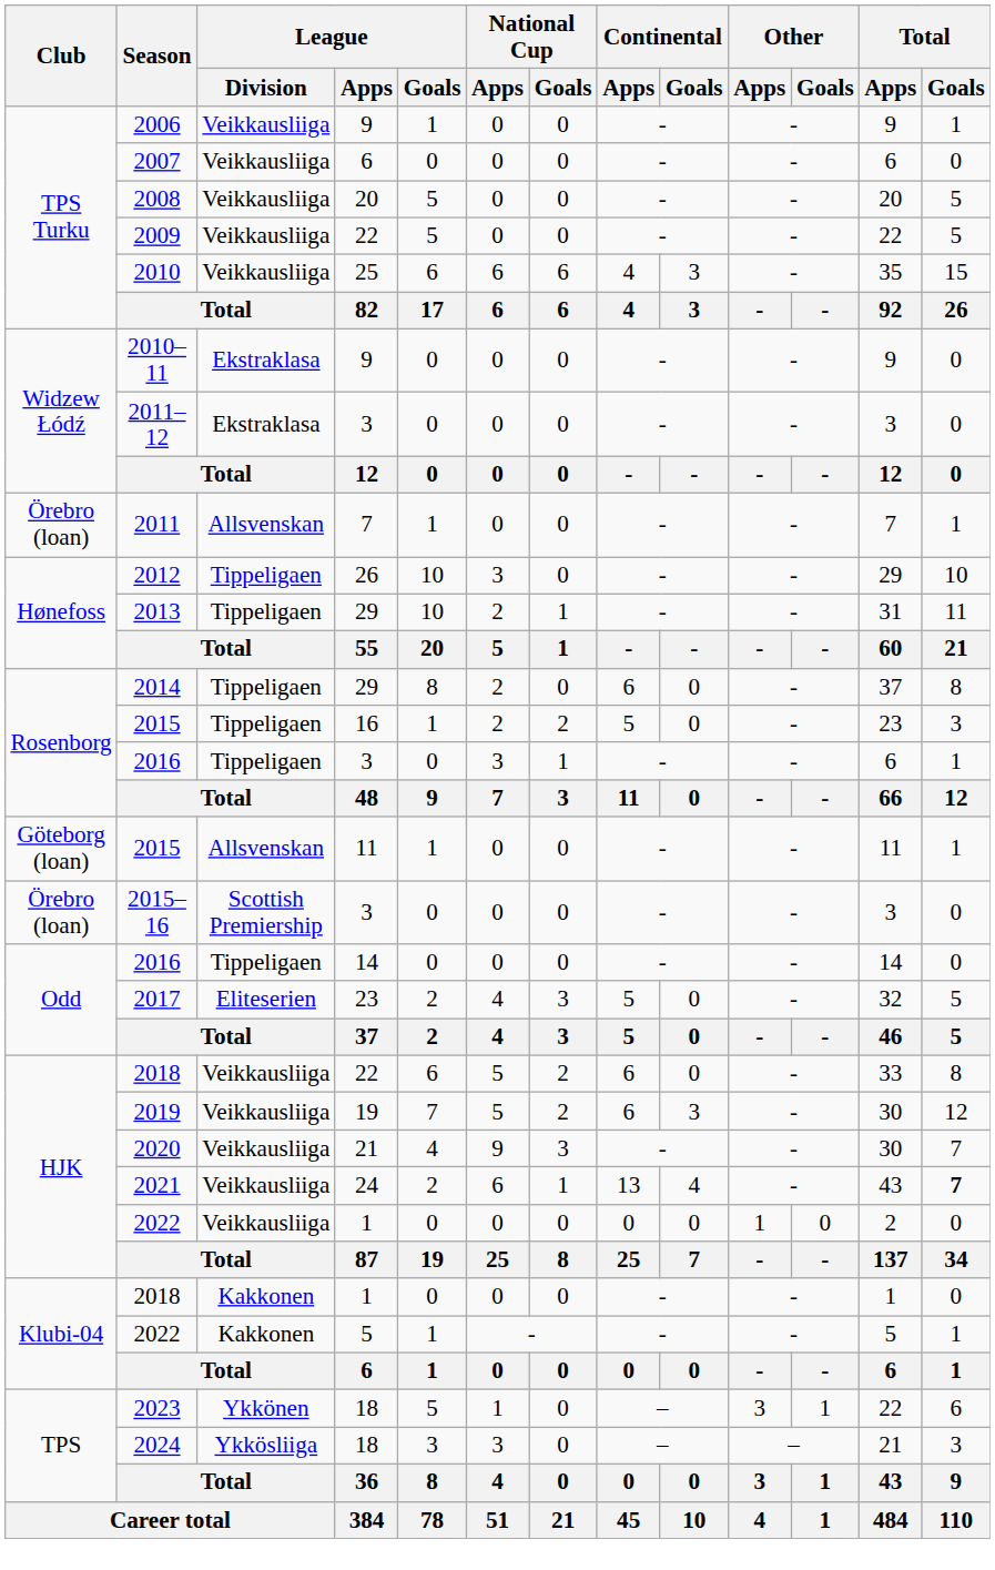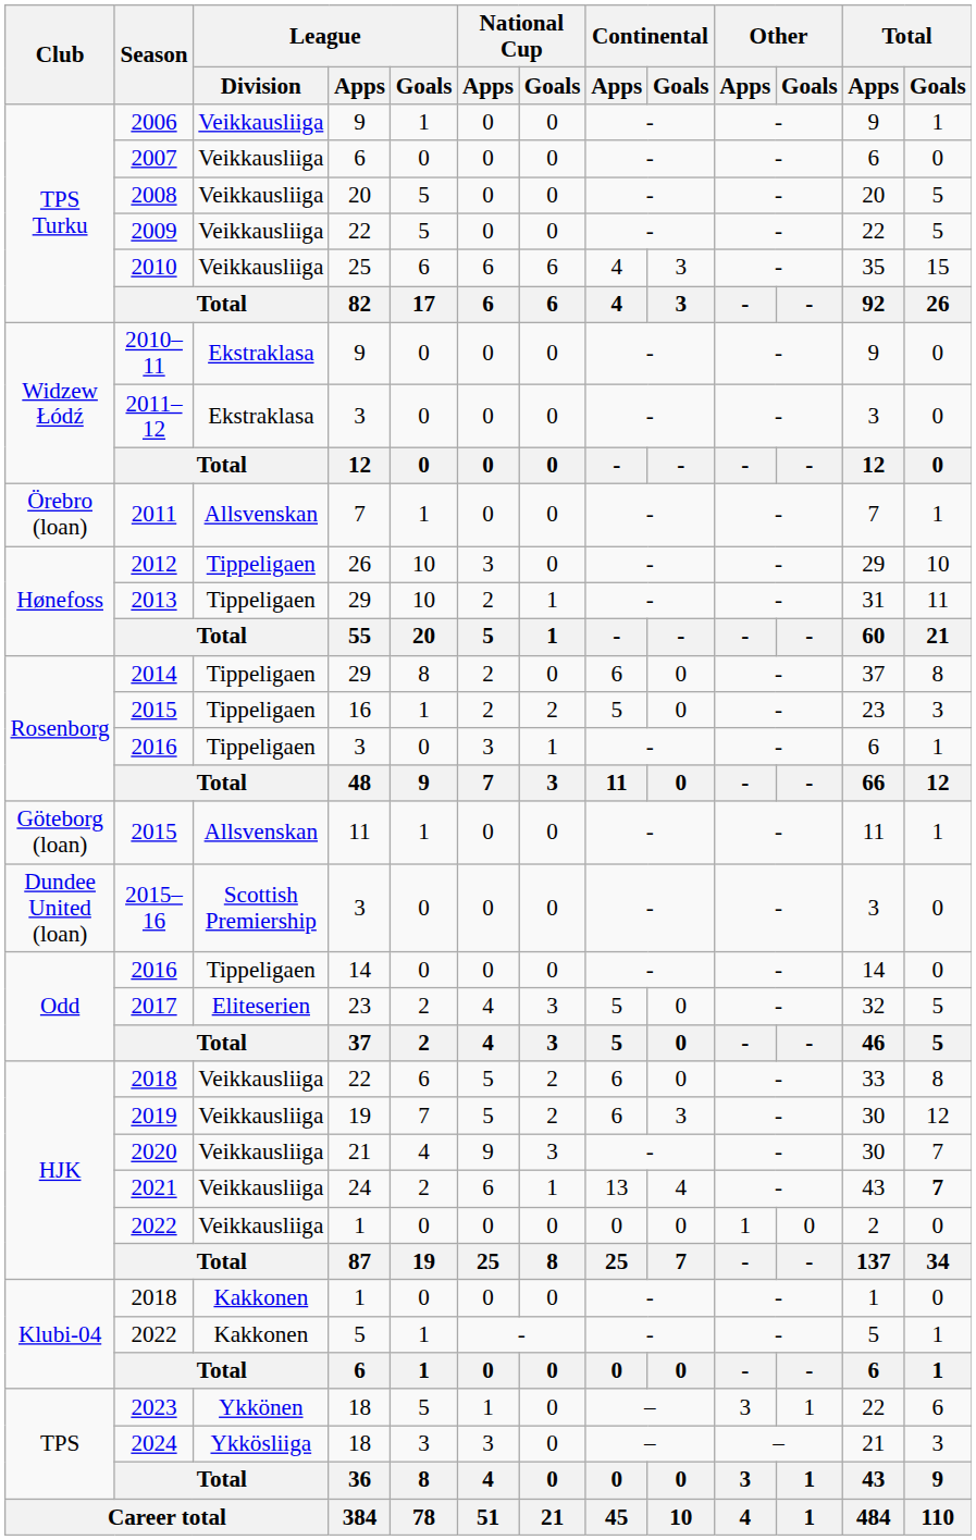 <table class="wikitable" style="text-align: center;">
 <tr>
 <th rowspan="2">Club</th>
 <th rowspan="2">Season</th>
 <th colspan="3">League</th>
 <th colspan="2">National Cup</th>
 <th colspan="2">Continental</th>
 <th colspan="2">Other</th>
 <th colspan="2">Total</th>
 </tr>
 <tr>
 <th>Division</th>
 <th>Apps</th>
 <th>Goals</th>
 <th>Apps</th>
 <th>Goals</th>
 <th>Apps</th>
 <th>Goals</th>
 <th>Apps</th>
 <th>Goals</th>
 <th>Apps</th>
 <th>Goals</th>
 </tr>
 <tr>
 <td rowspan="6"><a href='#'>TPS Turku</a></td>
 <td><a href='#'>2006</a></td>
 <td><a href='#'>Veikkausliiga</a></td>
 <td>9</td>
 <td>1</td>
 <td>0</td>
 <td>0</td>
 <td colspan="2">-</td>
 <td colspan="2">-</td>
 <td>9</td>
 <td>1</td>
 </tr>
 <tr>
 <td><a href='#'>2007</a></td>
 <td>Veikkausliiga</td>
 <td>6</td>
 <td>0</td>
 <td>0</td>
 <td>0</td>
 <td colspan="2">-</td>
 <td colspan="2">-</td>
 <td>6</td>
 <td>0</td>
 </tr>
 <tr>
 <td><a href='#'>2008</a></td>
 <td>Veikkausliiga</td>
 <td>20</td>
 <td>5</td>
 <td>0</td>
 <td>0</td>
 <td colspan="2">-</td>
 <td colspan="2">-</td>
 <td>20</td>
 <td>5</td>
 </tr>
 <tr>
 <td><a href='#'>2009</a></td>
 <td>Veikkausliiga</td>
 <td>22</td>
 <td>5</td>
 <td>0</td>
 <td>0</td>
 <td colspan="2">-</td>
 <td colspan="2">-</td>
 <td>22</td>
 <td>5</td>
 </tr>
 <tr>
 <td><a href='#'>2010</a></td>
 <td>Veikkausliiga</td>
 <td>25</td>
 <td>6</td>
 <td>6</td>
 <td>6</td>
 <td>4</td>
 <td>3</td>
 <td colspan="2">-</td>
 <td>35</td>
 <td>15</td>
 </tr>
 <tr>
 <th colspan="2">Total</th>
 <th>82</th>
 <th>17</th>
 <th>6</th>
 <th>6</th>
 <th>4</th>
 <th>3</th>
 <th>-</th>
 <th>-</th>
 <th>92</th>
 <th>26</th>
 </tr>
 <tr>
 <td rowspan="3"><a href='#'>Widzew Łódź</a></td>
 <td><a href='#'>2010–11</a></td>
 <td><a href='#'>Ekstraklasa</a></td>
 <td>9</td>
 <td>0</td>
 <td>0</td>
 <td>0</td>
 <td colspan="2">-</td>
 <td colspan="2">-</td>
 <td>9</td>
 <td>0</td>
 </tr>
 <tr>
 <td><a href='#'>2011–12</a></td>
 <td>Ekstraklasa</td>
 <td>3</td>
 <td>0</td>
 <td>0</td>
 <td>0</td>
 <td colspan="2">-</td>
 <td colspan="2">-</td>
 <td>3</td>
 <td>0</td>
 </tr>
 <tr>
 <th colspan="2">Total</th>
 <th>12</th>
 <th>0</th>
 <th>0</th>
 <th>0</th>
 <th>-</th>
 <th>-</th>
 <th>-</th>
 <th>-</th>
 <th>12</th>
 <th>0</th>
 </tr>
 <tr>
 <td><a href='#'>Örebro</a> (loan)</td>
 <td><a href='#'>2011</a></td>
 <td><a href='#'>Allsvenskan</a></td>
 <td>7</td>
 <td>1</td>
 <td>0</td>
 <td>0</td>
 <td colspan="2">-</td>
 <td colspan="2">-</td>
 <td>7</td>
 <td>1</td>
 </tr>
 <tr>
 <td rowspan="3"><a href='#'>Hønefoss</a></td>
 <td><a href='#'>2012</a></td>
 <td><a href='#'>Tippeligaen</a></td>
 <td>26</td>
 <td>10</td>
 <td>3</td>
 <td>0</td>
 <td colspan="2">-</td>
 <td colspan="2">-</td>
 <td>29</td>
 <td>10</td>
 </tr>
 <tr>
 <td><a href='#'>2013</a></td>
 <td>Tippeligaen</td>
 <td>29</td>
 <td>10</td>
 <td>2</td>
 <td>1</td>
 <td colspan="2">-</td>
 <td colspan="2">-</td>
 <td>31</td>
 <td>11</td>
 </tr>
 <tr>
 <th colspan="2">Total</th>
 <th>55</th>
 <th>20</th>
 <th>5</th>
 <th>1</th>
 <th>-</th>
 <th>-</th>
 <th>-</th>
 <th>-</th>
 <th>60</th>
 <th>21</th>
 </tr>
 <tr>
 <td rowspan="4"><a href='#'>Rosenborg</a></td>
 <td><a href='#'>2014</a></td>
 <td>Tippeligaen</td>
 <td>29</td>
 <td>8</td>
 <td>2</td>
 <td>0</td>
 <td>6</td>
 <td>0</td>
 <td colspan="2">-</td>
 <td>37</td>
 <td>8</td>
 </tr>
 <tr>
 <td><a href='#'>2015</a></td>
 <td>Tippeligaen</td>
 <td>16</td>
 <td>1</td>
 <td>2</td>
 <td>2</td>
 <td>5</td>
 <td>0</td>
 <td colspan="2">-</td>
 <td>23</td>
 <td>3</td>
 </tr>
 <tr>
 <td><a href='#'>2016</a></td>
 <td>Tippeligaen</td>
 <td>3</td>
 <td>0</td>
 <td>3</td>
 <td>1</td>
 <td colspan="2">-</td>
 <td colspan="2">-</td>
 <td>6</td>
 <td>1</td>
 </tr>
 <tr>
 <th colspan="2">Total</th>
 <th>48</th>
 <th>9</th>
 <th>7</th>
 <th>3</th>
 <th>11</th>
 <th>0</th>
 <th>-</th>
 <th>-</th>
 <th>66</th>
 <th>12</th>
 </tr>
 <tr>
 <td><a href='#'>Göteborg</a> (loan)</td>
 <td><a href='#'>2015</a></td>
 <td><a href='#'>Allsvenskan</a></td>
 <td>11</td>
 <td>1</td>
 <td>0</td>
 <td>0</td>
 <td colspan="2">-</td>
 <td colspan="2">-</td>
 <td>11</td>
 <td>1</td>
 </tr>
 <tr>
-<td><a href='#'>Örebro</a> (loan)</td>
+<td><a href='#'>Dundee United</a> (loan)</td>
 <td><a href='#'>2015–16</a></td>
 <td><a href='#'>Scottish Premiership</a></td>
 <td>3</td>
 <td>0</td>
 <td>0</td>
 <td>0</td>
 <td colspan="2">-</td>
 <td colspan="2">-</td>
 <td>3</td>
 <td>0</td>
 </tr>
 <tr>
 <td rowspan="3"><a href='#'>Odd</a></td>
 <td><a href='#'>2016</a></td>
 <td>Tippeligaen</td>
 <td>14</td>
 <td>0</td>
 <td>0</td>
 <td>0</td>
 <td colspan="2">-</td>
 <td colspan="2">-</td>
 <td>14</td>
 <td>0</td>
 </tr>
 <tr>
 <td><a href='#'>2017</a></td>
 <td><a href='#'>Eliteserien</a></td>
 <td>23</td>
 <td>2</td>
 <td>4</td>
 <td>3</td>
 <td>5</td>
 <td>0</td>
 <td colspan="2">-</td>
 <td>32</td>
 <td>5</td>
 </tr>
 <tr>
 <th colspan="2">Total</th>
 <th>37</th>
 <th>2</th>
 <th>4</th>
 <th>3</th>
 <th>5</th>
 <th>0</th>
 <th>-</th>
 <th>-</th>
 <th>46</th>
 <th>5</th>
 </tr>
 <tr>
 <td rowspan="6"><a href='#'>HJK</a></td>
 <td><a href='#'>2018</a></td>
 <td>Veikkausliiga</td>
 <td>22</td>
 <td>6</td>
 <td>5</td>
 <td>2</td>
 <td>6</td>
 <td>0</td>
 <td colspan="2">-</td>
 <td>33</td>
 <td>8</td>
 </tr>
 <tr>
 <td><a href='#'>2019</a></td>
 <td>Veikkausliiga</td>
 <td>19</td>
 <td>7</td>
 <td>5</td>
 <td>2</td>
 <td>6</td>
 <td>3</td>
 <td colspan="2">-</td>
 <td>30</td>
 <td>12</td>
 </tr>
 <tr>
 <td><a href='#'>2020</a></td>
 <td>Veikkausliiga</td>
 <td>21</td>
 <td>4</td>
 <td>9</td>
 <td>3</td>
 <td colspan="2">-</td>
 <td colspan="2">-</td>
 <td>30</td>
 <td>7</td>
 </tr>
 <tr>
 <td><a href='#'>2021</a></td>
 <td>Veikkausliiga</td>
 <td>24</td>
 <td>2</td>
 <td>6</td>
 <td>1</td>
 <td>13</td>
 <td>4</td>
 <td colspan="2">-</td>
 <td>43</td>
 <td><strong>7</strong></td>
 </tr>
 <tr>
 <td><a href='#'>2022</a></td>
 <td>Veikkausliiga</td>
 <td>1</td>
 <td>0</td>
 <td>0</td>
 <td>0</td>
 <td>0</td>
 <td>0</td>
 <td>1</td>
 <td>0</td>
 <td>2</td>
 <td>0</td>
 </tr>
 <tr>
 <th colspan="2">Total</th>
 <th>87</th>
 <th>19</th>
 <th>25</th>
 <th>8</th>
 <th>25</th>
 <th>7</th>
 <th>-</th>
 <th>-</th>
 <th>137</th>
 <th>34</th>
 </tr>
 <tr>
 <td rowspan="3"><a href='#'>Klubi-04</a></td>
 <td>2018</td>
 <td><a href='#'>Kakkonen</a></td>
 <td>1</td>
 <td>0</td>
 <td>0</td>
 <td>0</td>
 <td colspan="2">-</td>
 <td colspan="2">-</td>
 <td>1</td>
 <td>0</td>
 </tr>
 <tr>
 <td>2022</td>
 <td>Kakkonen</td>
 <td>5</td>
 <td>1</td>
 <td colspan="2">-</td>
 <td colspan="2">-</td>
 <td colspan="2">-</td>
 <td>5</td>
 <td>1</td>
 </tr>
 <tr>
 <th colspan="2">Total</th>
 <th>6</th>
 <th>1</th>
 <th>0</th>
 <th>0</th>
 <th>0</th>
 <th>0</th>
 <th>-</th>
 <th>-</th>
 <th>6</th>
 <th>1</th>
 </tr>
 <tr>
 <td rowspan=3>TPS</td>
 <td><a href='#'>2023</a></td>
 <td><a href='#'>Ykkönen</a></td>
 <td>18</td>
 <td>5</td>
 <td>1</td>
 <td>0</td>
 <td colspan=2>–</td>
 <td>3</td>
 <td>1</td>
 <td>22</td>
 <td>6</td>
 </tr>
 <tr>
 <td><a href='#'>2024</a></td>
 <td><a href='#'>Ykkösliiga</a></td>
 <td>18</td>
 <td>3</td>
 <td>3</td>
 <td>0</td>
 <td colspan=2>–</td>
 <td colspan=2>–</td>
 <td>21</td>
 <td>3</td>
 </tr>
 <tr>
 <th colspan="2">Total</th>
 <th>36</th>
 <th>8</th>
 <th>4</th>
 <th>0</th>
 <th>0</th>
 <th>0</th>
 <th>3</th>
 <th>1</th>
 <th>43</th>
 <th>9</th>
 </tr>
 <tr>
 <th colspan="3">Career total</th>
 <th>384</th>
 <th>78</th>
 <th>51</th>
 <th>21</th>
 <th>45</th>
 <th>10</th>
 <th>4</th>
 <th>1</th>
 <th>484</th>
 <th>110</th>
 </tr>
 </table>
